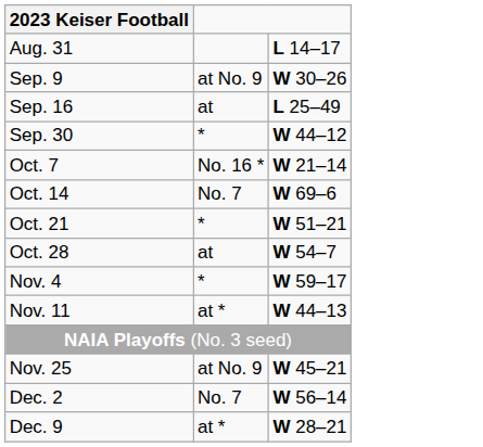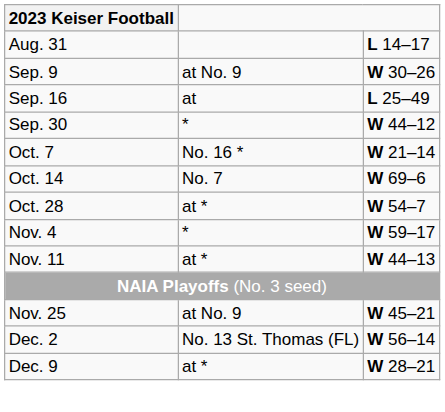 <table class="wikitable collapsible collapsed" style="font-size:85%">
 <tr>
 <th style=>2023 Keiser Football</th>
 </tr>
 <tr>
 <td>Aug. 31</td>
 <td></td>
 <td><strong>L</strong> 14–17</td>
 </tr>
 <tr>
 <td>Sep. 9</td>
 <td>at No. 9 </td>
 <td><strong>W</strong> 30–26</td>
 </tr>
 <tr>
 <td>Sep. 16</td>
 <td>at </td>
 <td><strong>L</strong> 25–49</td>
 </tr>
 <tr>
 <td>Sep. 30</td>
 <td>*</td>
 <td><strong>W</strong> 44–12</td>
 </tr>
 <tr>
 <td>Oct. 7</td>
 <td>No. 16 *</td>
 <td><strong>W</strong> 21–14</td>
 </tr>
 <tr>
 <td>Oct. 14</td>
 <td>No. 7 </td>
 <td><strong>W</strong> 69–6</td>
 </tr>
 <tr>
-<td>Oct. 21</td>
-<td>*</td>
-<td><strong>W</strong> 51–21</td>
-</tr>
-<tr>
 <td>Oct. 28</td>
-<td>at </td>
+<td>at *</td>
 <td><strong>W</strong> 54–7</td>
 </tr>
 <tr>
 <td>Nov. 4</td>
 <td>*</td>
 <td><strong>W</strong> 59–17</td>
 </tr>
 <tr>
 <td>Nov. 11</td>
 <td>at *</td>
 <td><strong>W</strong> 44–13</td>
 </tr>
 <tr>
 <td colspan=3 style="text-align:center; background:#aaaaaa; color:white"><strong>NAIA Playoffs</strong> (No. 3 seed)</td>
 </tr>
 <tr>
 <td>Nov. 25</td>
 <td>at No. 9 </td>
 <td><strong>W</strong> 45–21</td>
 </tr>
 <tr>
 <td>Dec. 2</td>
-<td>No. 7 </td>
+<td>No. 13 St. Thomas (FL)</td>
 <td><strong>W</strong> 56–14</td>
 </tr>
 <tr>
 <td>Dec. 9</td>
 <td>at *</td>
 <td><strong>W</strong> 28–21</td>
 </tr>
 </table>
